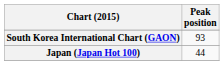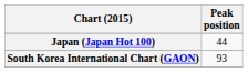 <table class="wikitable sortable plainrowheaders" style="text-align:center">
 <tr>
 <th scope="col">Chart (2015)</th>
 <th scope="col">Peak<br>position</th>
 </tr>
 <tr>
 </tr>
 <tr>
 </tr>
 <tr>
+<th scope="row">Japan (<a href='#'>Japan Hot 100</a>)</th>
+<td>44</td>
+</tr>
+<tr>
+</tr>
+<tr>
 <th scope="row">South Korea International Chart (<a href='#'>GAON</a>)</th>
 <td>93</td>
 </tr>
 <tr>
 </tr>
-<tr>
-<th scope="row">Japan (<a href='#'>Japan Hot 100</a>)</th>
-<td>44</td>
-</tr>
-<tr>
-</tr>
 </table>
